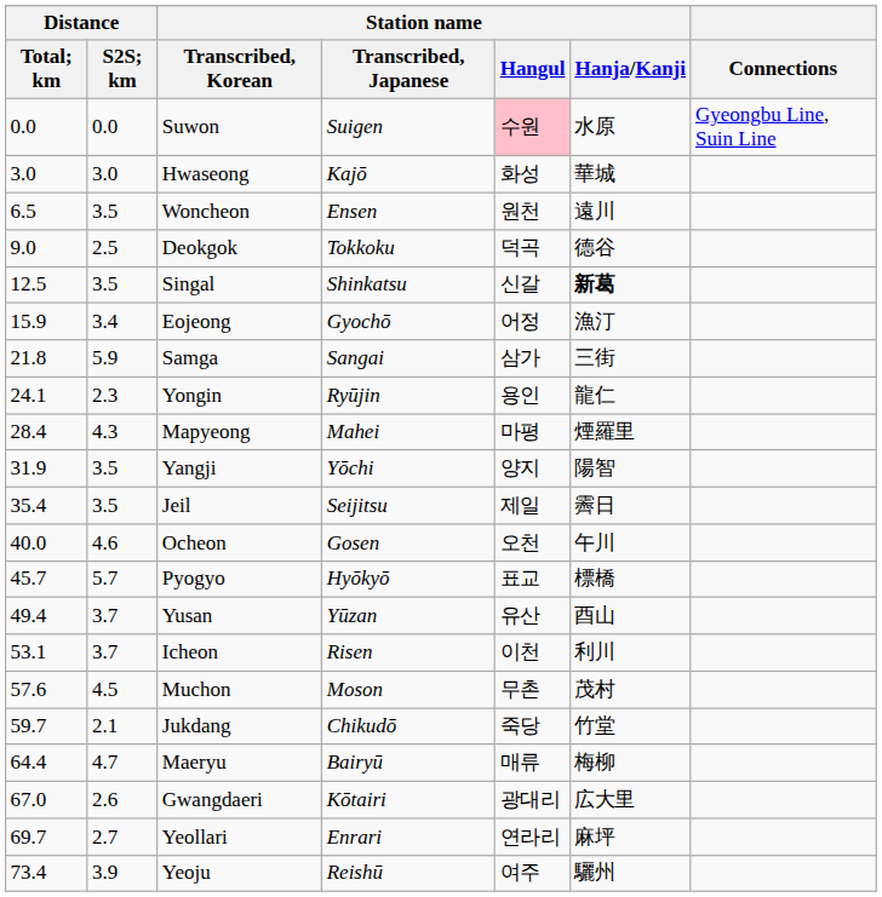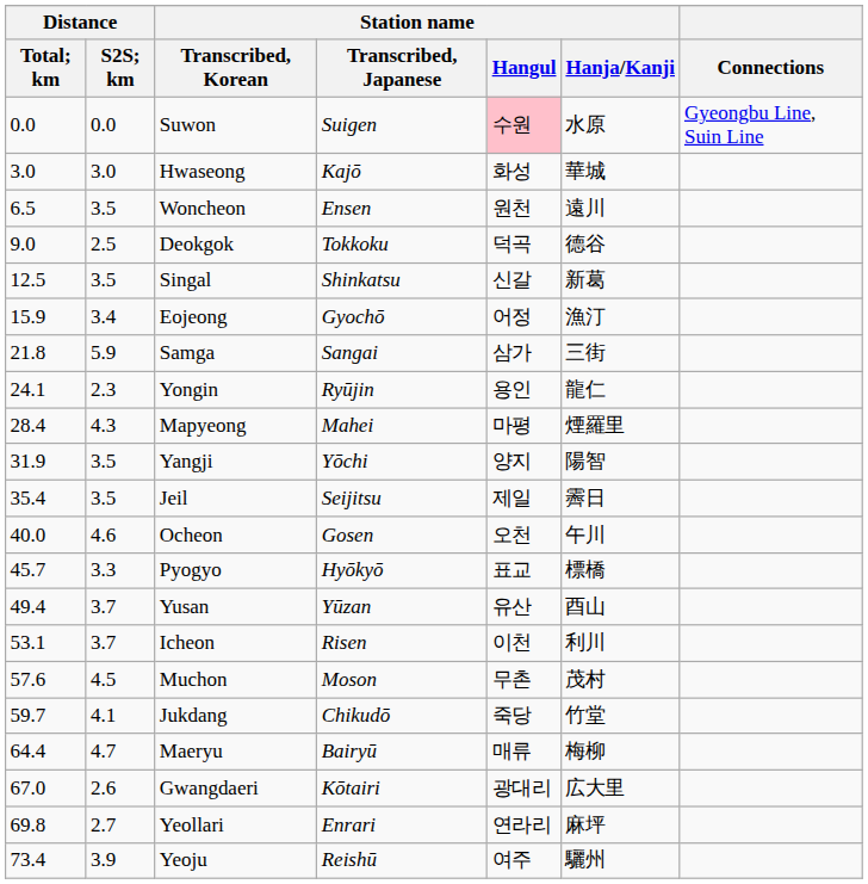 <table class="wikitable" style="font-size:90%;">
 <tr>
 </tr>
 <tr>
 <th colspan="2">Distance</th>
 <th colspan="4">Station name</th>
 <th colspan="3"></th>
 </tr>
 <tr>
 <th>Total; km</th>
 <th>S2S; km</th>
 <th>Transcribed, Korean</th>
 <th>Transcribed, Japanese</th>
 <th><a href='#'>Hangul</a></th>
 <th><a href='#'>Hanja</a>/<a href='#'>Kanji</a></th>
 <th>Connections</th>
 </tr>
 <tr>
 <td>0.0</td>
 <td>0.0</td>
 <td>Suwon</td>
 <td><em>Suigen</em></td>
 <td style="background: pink;">수원</td>
 <td>水原</td>
 <td><a href='#'>Gyeongbu Line</a>, <a href='#'>Suin Line</a></td>
 </tr>
 <tr>
 <td>3.0</td>
 <td>3.0</td>
 <td>Hwaseong</td>
 <td><em>Kajō</em></td>
 <td>화성</td>
 <td>華城</td>
 <td></td>
 </tr>
 <tr>
 <td>6.5</td>
 <td>3.5</td>
 <td>Woncheon</td>
 <td><em>Ensen</em></td>
 <td>원천</td>
 <td>遠川</td>
 <td></td>
 </tr>
 <tr>
 <td>9.0</td>
 <td>2.5</td>
 <td>Deokgok</td>
 <td><em>Tokkoku</em></td>
 <td>덕곡</td>
 <td>德谷</td>
 <td></td>
 </tr>
 <tr>
 <td>12.5</td>
 <td>3.5</td>
 <td>Singal</td>
 <td><em>Shinkatsu</em></td>
 <td>신갈</td>
-<td><strong>新葛</strong></td>
+<td>新葛</td>
 <td></td>
 </tr>
 <tr>
 <td>15.9</td>
 <td>3.4</td>
 <td>Eojeong</td>
 <td><em>Gyochō</em></td>
 <td>어정</td>
 <td>漁汀</td>
 <td></td>
 </tr>
 <tr>
 <td>21.8</td>
 <td>5.9</td>
 <td>Samga</td>
 <td><em>Sangai</em></td>
 <td>삼가</td>
 <td>三街</td>
 <td></td>
 </tr>
 <tr>
 <td>24.1</td>
 <td>2.3</td>
 <td>Yongin</td>
 <td><em>Ryūjin</em></td>
 <td>용인</td>
 <td>龍仁</td>
 <td></td>
 </tr>
 <tr>
 <td>28.4</td>
 <td>4.3</td>
 <td>Mapyeong</td>
 <td><em>Mahei</em></td>
 <td>마평</td>
 <td>煙羅里</td>
 <td></td>
 </tr>
 <tr>
 <td>31.9</td>
 <td>3.5</td>
 <td>Yangji</td>
 <td><em>Yōchi</em></td>
 <td>양지</td>
 <td>陽智</td>
 <td></td>
 </tr>
 <tr>
 <td>35.4</td>
 <td>3.5</td>
 <td>Jeil</td>
 <td><em>Seijitsu</em></td>
 <td>제일</td>
 <td>霽日</td>
 <td></td>
 </tr>
 <tr>
 <td>40.0</td>
 <td>4.6</td>
 <td>Ocheon</td>
 <td><em>Gosen</em></td>
 <td>오천</td>
 <td>午川</td>
 <td></td>
 </tr>
 <tr>
 <td>45.7</td>
-<td>5.7</td>
+<td>3.3</td>
 <td>Pyogyo</td>
 <td><em>Hyōkyō</em></td>
 <td>표교</td>
 <td>標橋</td>
 <td></td>
 </tr>
 <tr>
 <td>49.4</td>
 <td>3.7</td>
 <td>Yusan</td>
 <td><em>Yūzan</em></td>
 <td>유산</td>
 <td>酉山</td>
 <td></td>
 </tr>
 <tr>
 <td>53.1</td>
 <td>3.7</td>
 <td>Icheon</td>
 <td><em>Risen</em></td>
 <td>이천</td>
 <td>利川</td>
 <td></td>
 </tr>
 <tr>
 <td>57.6</td>
 <td>4.5</td>
 <td>Muchon</td>
 <td><em>Moson</em></td>
 <td>무촌</td>
 <td>茂村</td>
 <td></td>
 </tr>
 <tr>
 <td>59.7</td>
-<td>2.1</td>
+<td>4.1</td>
 <td>Jukdang</td>
 <td><em>Chikudō</em></td>
 <td>죽당</td>
 <td>竹堂</td>
 <td></td>
 </tr>
 <tr>
 <td>64.4</td>
 <td>4.7</td>
 <td>Maeryu</td>
 <td><em>Bairyū</em></td>
 <td>매류</td>
 <td>梅柳</td>
 <td></td>
 </tr>
 <tr>
 <td>67.0</td>
 <td>2.6</td>
 <td>Gwangdaeri</td>
 <td><em>Kōtairi</em></td>
 <td>광대리</td>
 <td>広大里</td>
 <td></td>
 </tr>
 <tr>
-<td>69.7</td>
+<td>69.8</td>
 <td>2.7</td>
 <td>Yeollari</td>
 <td><em>Enrari</em></td>
 <td>연라리</td>
 <td>麻坪</td>
 <td></td>
 </tr>
 <tr>
 <td>73.4</td>
 <td>3.9</td>
 <td>Yeoju</td>
 <td><em>Reishū</em></td>
 <td>여주</td>
 <td>驪州</td>
 <td></td>
 </tr>
 </table>
